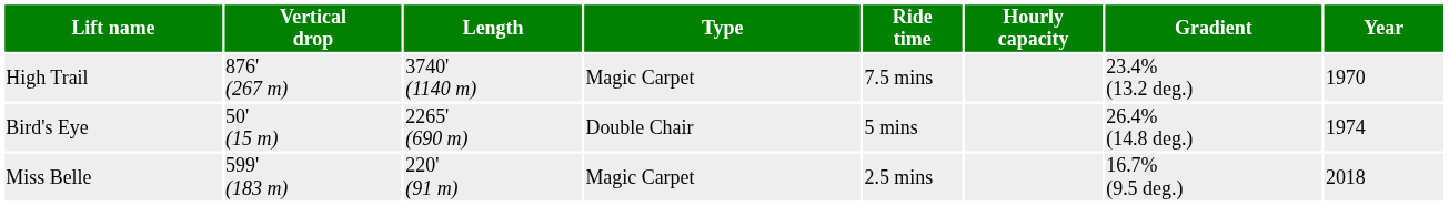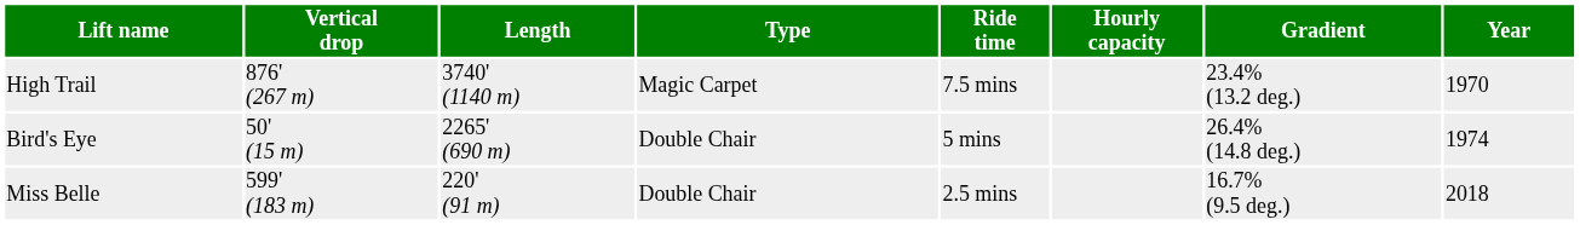 <table ->
 <tr>
 <th width=11% style="background: green; color: white;">Lift name</th>
 <th width=09% style="background: green; color: white;">Vertical<br>drop</th>
 <th width=09% style="background: green; color: white;">Length</th>
 <th width=14% style="background: green; color: white;">Type</th>
 <th width=05% style="background: green; color: white;">Ride<br>time</th>
 <th width=07% style="background: green; color: white;">Hourly<br>capacity</th>
 <th width=11% style="background: green; color: white;">Gradient</th>
 <th width=06% style="background: green; color: white;">Year</th>
 </tr>
 <tr style="background: #eeeeee; color: black;">
 <td>High Trail</td>
 <td>876'<br><em>(267 m)</em></td>
 <td>3740'<br><em>(1140 m)</em></td>
 <td>Magic Carpet</td>
 <td>7.5 mins</td>
 <td></td>
 <td>23.4%<br>(13.2 deg.)</td>
 <td>1970</td>
 </tr>
 <tr style="background: #eeeeee; color: black;">
 <td>Bird's Eye</td>
 <td>50'<br><em>(15 m)</em></td>
 <td>2265'<br><em>(690 m)</em></td>
 <td>Double Chair</td>
 <td>5 mins</td>
 <td></td>
 <td>26.4%<br>(14.8 deg.)</td>
 <td>1974</td>
 </tr>
 <tr style="background: #eeeeee; color: black;">
 <td>Miss Belle</td>
 <td>599'<br><em>(183 m)</em></td>
 <td>220'<br><em>(91 m)</em></td>
-<td>Magic Carpet</td>
+<td>Double Chair</td>
 <td>2.5 mins</td>
 <td></td>
 <td>16.7%<br>(9.5 deg.)</td>
 <td>2018</td>
 </tr>
 </table>
